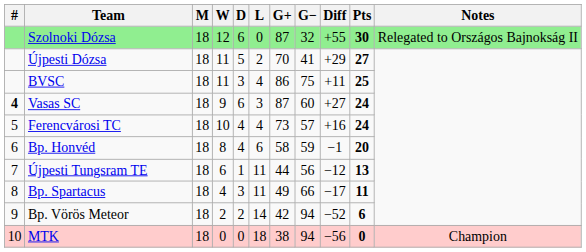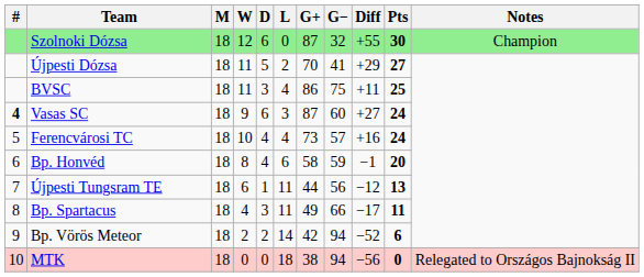 <table class="wikitable sortable" style="text-align:center">
 <tr>
 <th>#</th>
 <th width="185">Team</th>
 <th>M</th>
 <th>W</th>
 <th>D</th>
 <th>L</th>
 <th>G+</th>
 <th>G−</th>
 <th>Diff</th>
 <th>Pts</th>
 <th>Notes</th>
 </tr>
 <tr style="background: #90EE90;">
 <td></td>
 <td align="left"> <a href='#'>Szolnoki Dózsa</a></td>
 <td>18</td>
 <td>12</td>
 <td>6</td>
 <td>0</td>
 <td>87</td>
 <td>32</td>
 <td>+55</td>
 <td><strong>30</strong></td>
-<td>Relegated to Országos Bajnokság II</td>
+<td>Champion</td>
 </tr>
 <tr>
 <td></td>
 <td align="left"> <a href='#'>Újpesti Dózsa</a></td>
 <td>18</td>
 <td>11</td>
 <td>5</td>
 <td>2</td>
 <td>70</td>
 <td>41</td>
 <td>+29</td>
 <td><strong>27</strong></td>
 </tr>
 <tr>
 <td></td>
 <td align="left"> <a href='#'>BVSC</a></td>
 <td>18</td>
 <td>11</td>
 <td>3</td>
 <td>4</td>
 <td>86</td>
 <td>75</td>
 <td>+11</td>
 <td><strong>25</strong></td>
 </tr>
 <tr>
 <td><strong>4</strong></td>
 <td align="left"> <a href='#'>Vasas SC</a></td>
 <td>18</td>
 <td>9</td>
 <td>6</td>
 <td>3</td>
 <td>87</td>
 <td>60</td>
 <td>+27</td>
 <td><strong>24</strong></td>
 </tr>
 <tr>
 <td>5</td>
 <td align="left"> <a href='#'>Ferencvárosi TC</a></td>
 <td>18</td>
 <td>10</td>
 <td>4</td>
 <td>4</td>
 <td>73</td>
 <td>57</td>
 <td>+16</td>
 <td><strong>24</strong></td>
 </tr>
 <tr>
 <td>6</td>
 <td align="left"> <a href='#'>Bp. Honvéd</a></td>
 <td>18</td>
 <td>8</td>
 <td>4</td>
 <td>6</td>
 <td>58</td>
 <td>59</td>
 <td>−1</td>
 <td><strong>20</strong></td>
 </tr>
 <tr>
 <td>7</td>
 <td align="left"> <a href='#'>Újpesti Tungsram TE</a></td>
 <td>18</td>
 <td>6</td>
 <td>1</td>
 <td>11</td>
 <td>44</td>
 <td>56</td>
 <td>−12</td>
 <td><strong>13</strong></td>
 </tr>
 <tr>
 <td>8</td>
 <td align="left"> <a href='#'>Bp. Spartacus</a></td>
 <td>18</td>
 <td>4</td>
 <td>3</td>
 <td>11</td>
 <td>49</td>
 <td>66</td>
 <td>−17</td>
 <td><strong>11</strong></td>
 </tr>
 <tr>
 <td>9</td>
 <td align="left"> Bp. Vörös Meteor</td>
 <td>18</td>
 <td>2</td>
 <td>2</td>
 <td>14</td>
 <td>42</td>
 <td>94</td>
 <td>−52</td>
 <td><strong>6</strong></td>
 </tr>
 <tr style="background: #FFCCCC;">
 <td>10</td>
 <td align="left"> <a href='#'>MTK</a></td>
 <td>18</td>
 <td>0</td>
 <td>0</td>
 <td>18</td>
 <td>38</td>
 <td>94</td>
 <td>−56</td>
 <td><strong>0</strong></td>
-<td>Champion</td>
+<td>Relegated to Országos Bajnokság II</td>
 </tr>
 </table>
